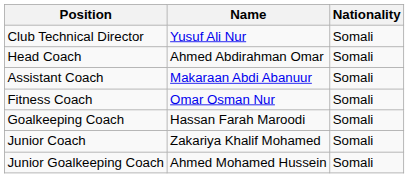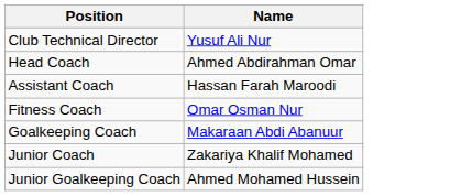 <table class="wikitable">
 <tr>
 <th>Position</th>
 <th>Name</th>
-<th>Nationality</th>
 </tr>
 <tr>
 <td>Club Technical Director</td>
 <td><a href='#'>Yusuf Ali Nur</a></td>
-<td>Somali</td>
 </tr>
 <tr>
 <td>Head Coach</td>
 <td>Ahmed Abdirahman Omar</td>
-<td>Somali</td>
 </tr>
 <tr>
 <td>Assistant Coach</td>
-<td><a href='#'>Makaraan Abdi Abanuur</a></td>
-<td>Somali</td>
+<td>Hassan Farah Maroodi</td>
 </tr>
 <tr>
 <td>Fitness Coach</td>
 <td><a href='#'>Omar Osman Nur</a></td>
-<td>Somali</td>
 </tr>
 <tr>
 <td>Goalkeeping Coach</td>
-<td>Hassan Farah Maroodi</td>
-<td>Somali</td>
+<td><a href='#'>Makaraan Abdi Abanuur</a></td>
 </tr>
 <tr>
 <td>Junior Coach</td>
 <td>Zakariya Khalif Mohamed</td>
-<td>Somali</td>
 </tr>
 <tr>
 <td>Junior Goalkeeping Coach</td>
 <td>Ahmed Mohamed Hussein</td>
-<td>Somali</td>
 </tr>
 </table>
